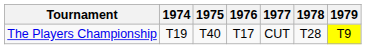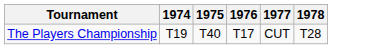 <table class="wikitable" style="font-size:95%;text-align:center;">
 <tr>
 <th>Tournament</th>
 <th>1974</th>
 <th>1975</th>
 <th>1976</th>
 <th>1977</th>
 <th>1978</th>
-<th>1979</th>
 </tr>
 <tr>
 <td align=left><a href='#'>The Players Championship</a></td>
 <td>T19</td>
 <td>T40</td>
 <td>T17</td>
 <td>CUT</td>
 <td>T28</td>
-<td style="background:yellow;">T9</td>
 </tr>
 </table>
